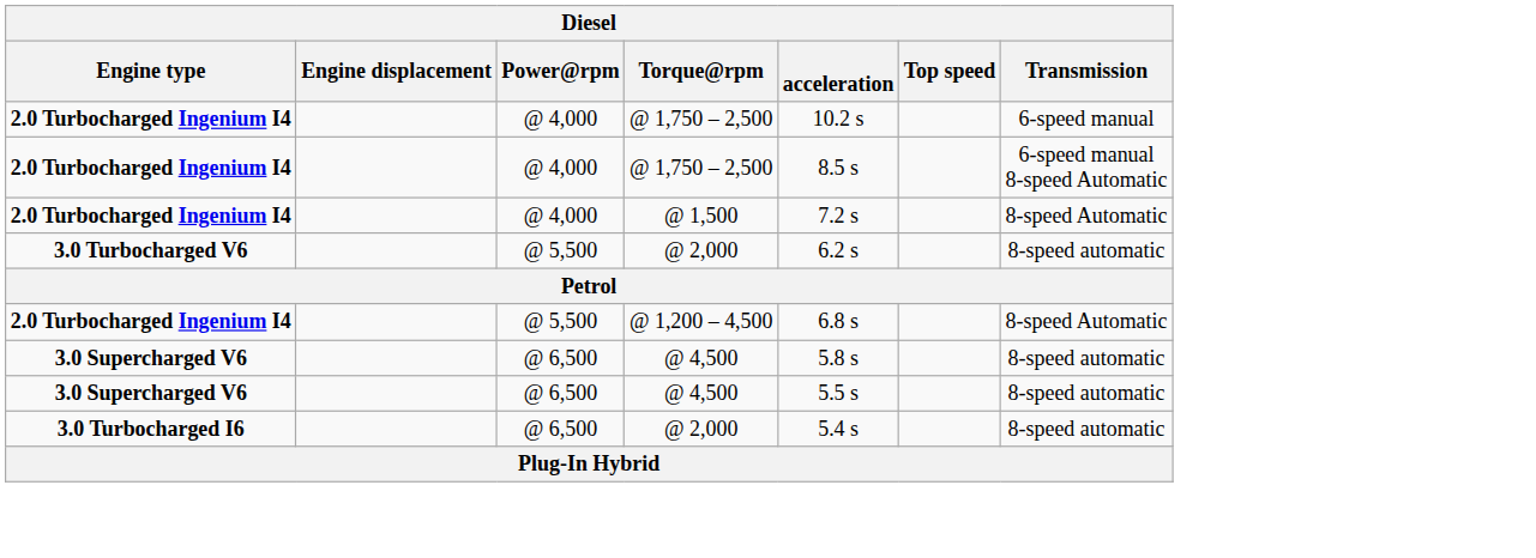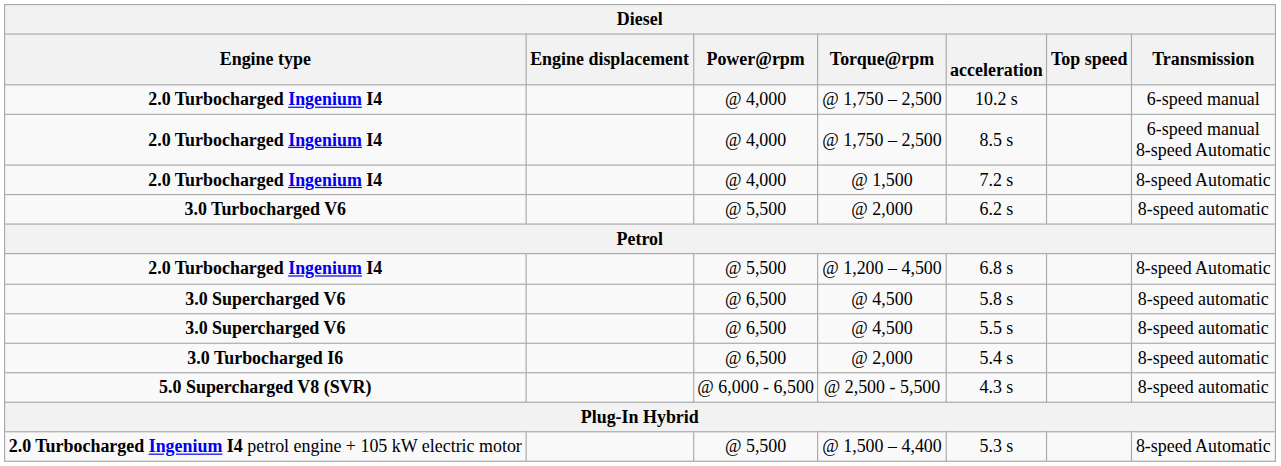 <table class="wikitable" style="text-align: center; font-size:95%;">
 <tr>
 <th colspan=7>Diesel</th>
 </tr>
 <tr>
 <th>Engine type</th>
 <th>Engine displacement</th>
 <th>Power@rpm</th>
 <th>Torque@rpm</th>
 <th><br>acceleration</th>
 <th>Top speed</th>
 <th>Transmission</th>
 </tr>
 <tr>
 <td><strong>2.0 Turbocharged</strong> <strong><a href='#'>Ingenium</a></strong> <strong>I4</strong></td>
 <td></td>
 <td> @ 4,000</td>
 <td> @ 1,750 – 2,500</td>
 <td>10.2 s</td>
 <td></td>
 <td>6-speed manual</td>
 </tr>
 <tr>
 <td><strong>2.0 Turbocharged</strong> <strong><a href='#'>Ingenium</a></strong> <strong>I4</strong></td>
 <td></td>
 <td> @ 4,000</td>
 <td> @ 1,750 – 2,500</td>
 <td>8.5 s</td>
 <td></td>
 <td>6-speed manual<br>8-speed Automatic</td>
 </tr>
 <tr>
 <td><strong>2.0 Turbocharged</strong> <strong><a href='#'>Ingenium</a></strong> <strong>I4</strong></td>
 <td></td>
 <td> @ 4,000</td>
 <td> @ 1,500</td>
 <td>7.2 s</td>
 <td></td>
 <td>8-speed Automatic</td>
 </tr>
 <tr>
 <td><strong>3.0 Turbocharged V6</strong></td>
 <td></td>
 <td> @ 5,500</td>
 <td> @ 2,000</td>
 <td>6.2 s</td>
 <td></td>
 <td>8-speed automatic</td>
 </tr>
 <tr>
 <th colspan=7>Petrol</th>
 </tr>
 <tr>
 <td><strong>2.0 Turbocharged</strong> <strong><a href='#'>Ingenium</a></strong> <strong>I4</strong></td>
 <td></td>
 <td> @ 5,500</td>
 <td> @ 1,200 – 4,500</td>
 <td>6.8 s</td>
 <td></td>
 <td>8-speed Automatic</td>
 </tr>
 <tr>
 <td><strong>3.0 Supercharged V6</strong></td>
 <td></td>
 <td> @ 6,500</td>
 <td> @ 4,500</td>
 <td>5.8 s</td>
 <td></td>
 <td>8-speed automatic</td>
 </tr>
 <tr>
 <td><strong>3.0 Supercharged V6</strong></td>
 <td></td>
 <td> @ 6,500</td>
 <td> @ 4,500</td>
 <td>5.5 s</td>
 <td></td>
 <td>8-speed automatic</td>
 </tr>
 <tr>
 <td><strong>3.0 Turbocharged I6</strong></td>
 <td></td>
 <td> @ 6,500</td>
 <td> @ 2,000</td>
 <td>5.4 s</td>
 <td></td>
 <td>8-speed automatic</td>
 </tr>
 <tr>
+<td><strong>5.0 Supercharged V8 (SVR)</strong></td>
+<td></td>
+<td> @ 6,000 - 6,500</td>
+<td> @ 2,500 - 5,500</td>
+<td>4.3 s</td>
+<td></td>
+<td>8-speed automatic</td>
+</tr>
+<tr>
 <th colspan=7>Plug-In Hybrid</th>
 </tr>
+<tr>
+<td><strong>2.0 Turbocharged</strong> <strong><a href='#'>Ingenium</a></strong> <strong>I4</strong> petrol engine + 105 kW electric motor</td>
+<td></td>
+<td> @ 5,500</td>
+<td> @ 1,500 – 4,400</td>
+<td>5.3 s</td>
+<td></td>
+<td>8-speed Automatic</td>
+</tr>
 </table>
